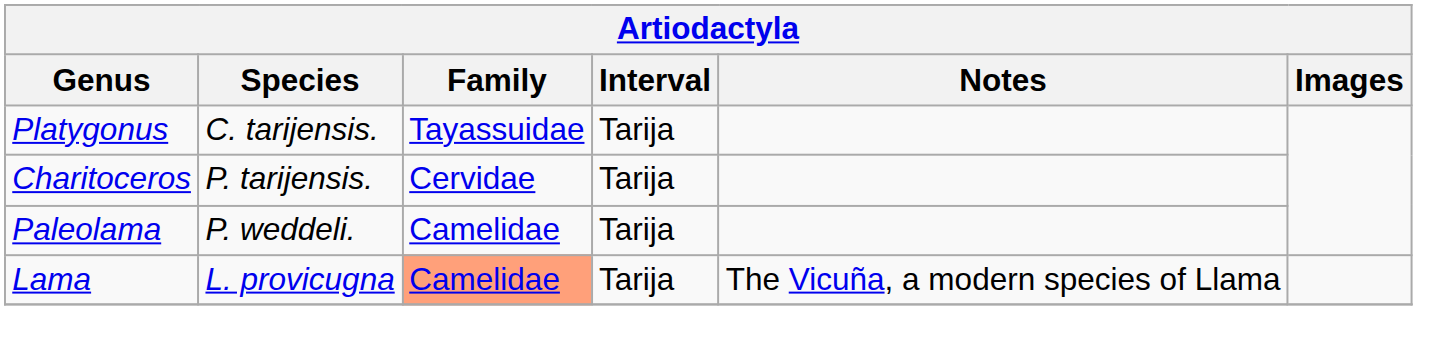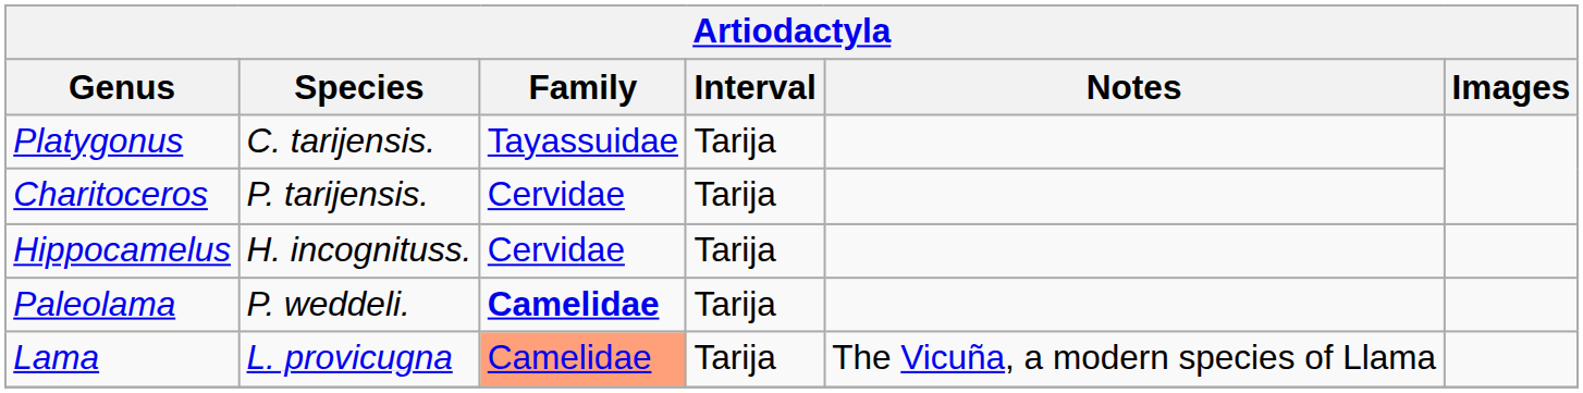 <table class="wikitable">
 <tr>
 <th colspan="6"><a href='#'>Artiodactyla</a></th>
 </tr>
 <tr>
 <th>Genus</th>
 <th>Species</th>
 <th>Family</th>
 <th>Interval</th>
 <th>Notes</th>
 <th>Images</th>
 </tr>
 <tr>
 <td><em><a href='#'>Platygonus</a></em></td>
 <td><em>C.  tarijensis.</em></td>
 <td><a href='#'>Tayassuidae</a></td>
 <td>Tarija </td>
 <td></td>
 </tr>
 <tr>
 <td><em><a href='#'>Charitoceros</a></em></td>
 <td><em>P.  tarijensis.</em></td>
 <td><a href='#'>Cervidae</a></td>
 <td>Tarija </td>
 <td></td>
 </tr>
 <tr>
+<td><em><a href='#'>Hippocamelus</a></em></td>
+<td><em>H. incognituss.</em></td>
+<td><a href='#'>Cervidae</a></td>
+<td>Tarija </td>
+<td></td>
+<td></td>
+</tr>
+<tr>
 <td><em><a href='#'>Paleolama</a></em></td>
 <td><em>P. weddeli.</em></td>
-<td><a href='#'>Camelidae</a></td>
+<td><strong><a href='#'>Camelidae</a></strong></td>
 <td>Tarija </td>
 <td></td>
 </tr>
 <tr>
 <td><em><a href='#'>Lama</a></em></td>
 <td><a href='#'><em>L. provicugna</em></a></td>
 <td style="background: lightsalmon;"><a href='#'>Camelidae</a></td>
 <td>Tarija </td>
 <td>The <a href='#'>Vicuña</a>, a modern species of Llama</td>
 <td></td>
 </tr>
 <tr>
 </tr>
 </table>
